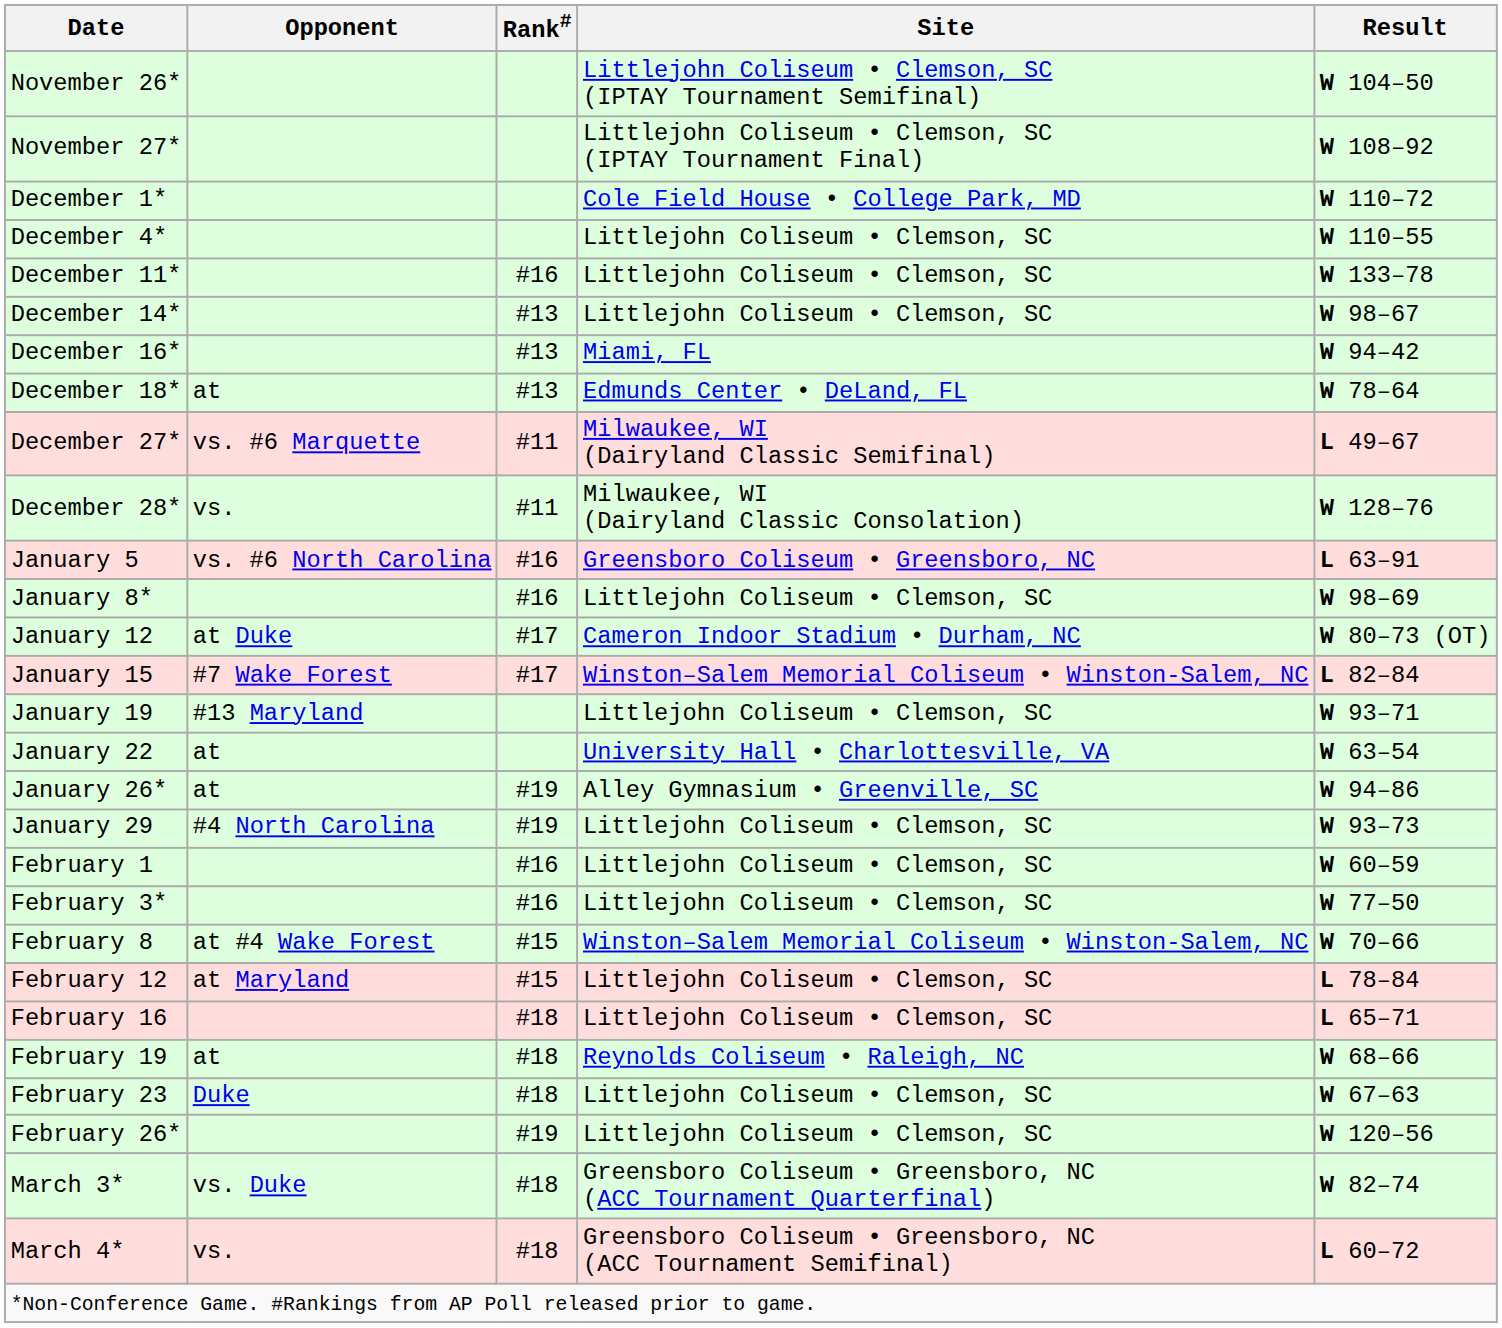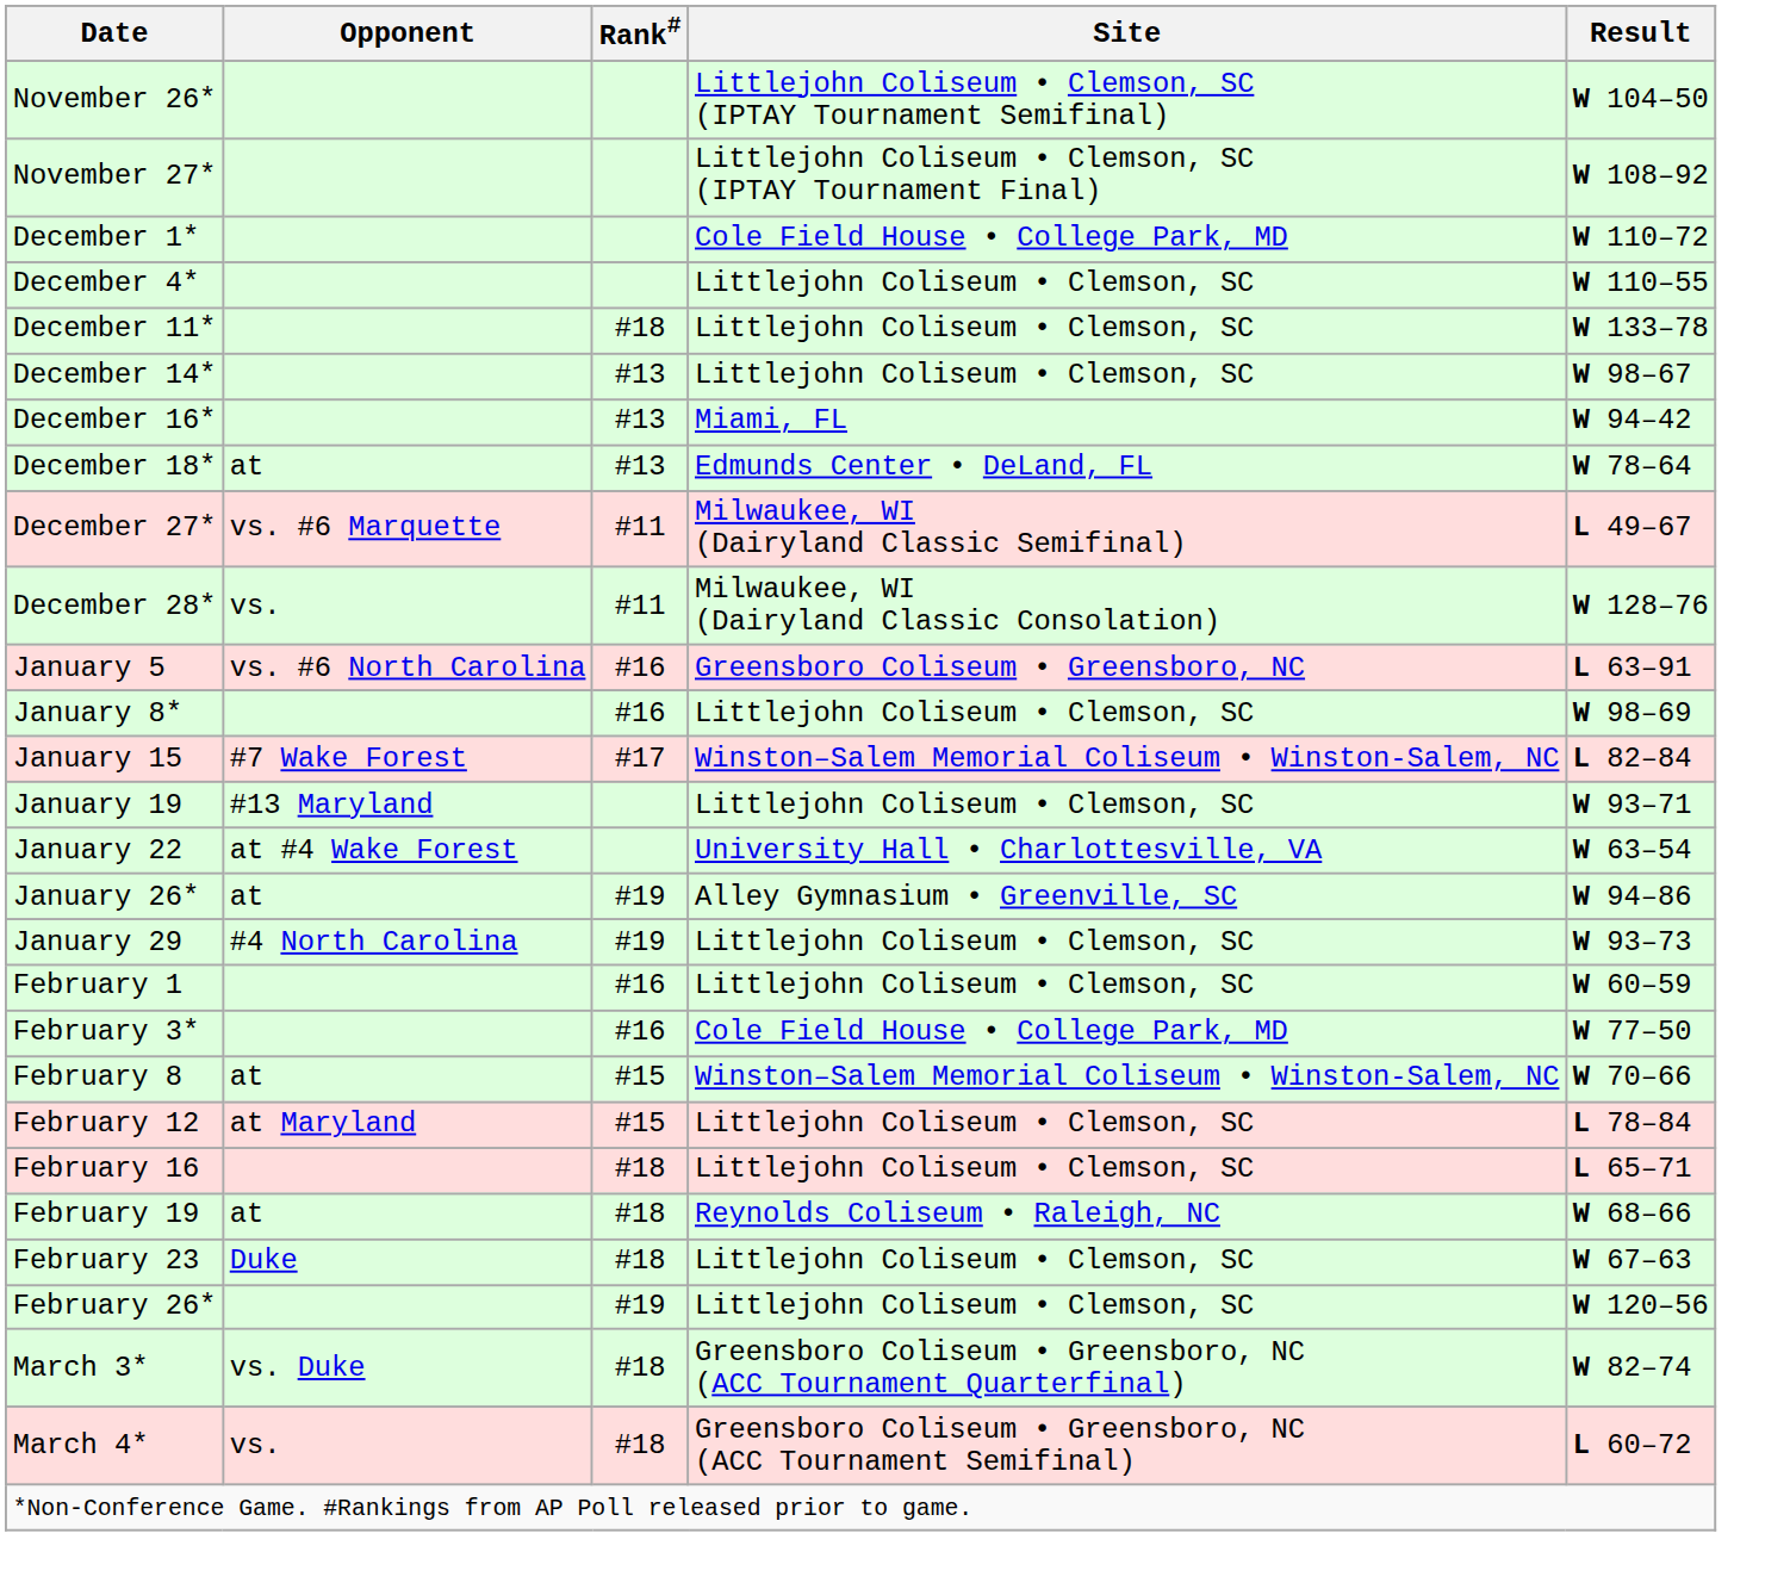 <table class="wikitable" style="font-size:95%;">
 <tr>
 <th>Date</th>
 <th>Opponent</th>
 <th>Rank<sup>#</sup></th>
 <th>Site</th>
 <th>Result</th>
 </tr>
 <tr style="background: #ddffdd;">
 <td>November 26*</td>
 <td></td>
 <td></td>
 <td><a href='#'>Littlejohn Coliseum</a> • <a href='#'>Clemson, SC</a><br>(IPTAY Tournament Semifinal)</td>
 <td><strong>W</strong> 104–50</td>
 </tr>
 <tr style="background: #ddffdd;">
 <td>November 27*</td>
 <td></td>
 <td></td>
 <td>Littlejohn Coliseum • Clemson, SC<br>(IPTAY Tournament Final)</td>
 <td><strong>W</strong> 108–92</td>
 </tr>
 <tr style="background: #ddffdd;">
 <td>December 1*</td>
 <td></td>
 <td></td>
 <td><a href='#'>Cole Field House</a> • <a href='#'>College Park, MD</a></td>
 <td><strong>W</strong> 110–72</td>
 </tr>
 <tr style="background: #ddffdd;">
 <td>December 4*</td>
 <td></td>
 <td></td>
 <td>Littlejohn Coliseum • Clemson, SC</td>
 <td><strong>W</strong> 110–55</td>
 </tr>
 <tr style="background: #ddffdd;">
 <td>December 11*</td>
 <td></td>
-<td align=center>#16</td>
+<td align=center>#18</td>
 <td>Littlejohn Coliseum • Clemson, SC</td>
 <td><strong>W</strong> 133–78</td>
 </tr>
 <tr style="background: #ddffdd;">
 <td>December 14*</td>
 <td></td>
 <td align=center>#13</td>
 <td>Littlejohn Coliseum • Clemson, SC</td>
 <td><strong>W</strong> 98–67</td>
 </tr>
 <tr style="background: #ddffdd;">
 <td>December 16*</td>
 <td></td>
 <td align=center>#13</td>
 <td><a href='#'>Miami, FL</a></td>
 <td><strong>W</strong> 94–42</td>
 </tr>
 <tr style="background: #ddffdd;">
 <td>December 18*</td>
 <td>at </td>
 <td align=center>#13</td>
 <td><a href='#'>Edmunds Center</a> • <a href='#'>DeLand, FL</a></td>
 <td><strong>W</strong> 78–64</td>
 </tr>
 <tr style="background: #ffdddd;">
 <td>December 27*</td>
 <td>vs. #6 <a href='#'>Marquette</a></td>
 <td align=center>#11</td>
 <td><a href='#'>Milwaukee, WI</a><br>(Dairyland Classic Semifinal)</td>
 <td><strong>L</strong> 49–67</td>
 </tr>
 <tr style="background: #ddffdd;">
 <td>December 28*</td>
 <td>vs. </td>
 <td align=center>#11</td>
 <td>Milwaukee, WI<br>(Dairyland Classic Consolation)</td>
 <td><strong>W</strong> 128–76</td>
 </tr>
 <tr style="background: #ffdddd;">
 <td>January 5</td>
 <td>vs. #6 <a href='#'>North Carolina</a></td>
 <td align=center>#16</td>
 <td><a href='#'>Greensboro Coliseum</a> • <a href='#'>Greensboro, NC</a></td>
 <td><strong>L</strong> 63–91</td>
 </tr>
 <tr style="background: #ddffdd;">
 <td>January 8*</td>
 <td></td>
 <td align=center>#16</td>
 <td>Littlejohn Coliseum • Clemson, SC</td>
 <td><strong>W</strong> 98–69</td>
 </tr>
-<tr style="background: #ddffdd;">
-<td>January 12</td>
-<td>at <a href='#'>Duke</a></td>
-<td align=center>#17</td>
-<td><a href='#'>Cameron Indoor Stadium</a> • <a href='#'>Durham, NC</a></td>
-<td><strong>W</strong> 80–73 (OT)</td>
-</tr>
 <tr style="background: #ffdddd;">
 <td>January 15</td>
 <td>#7 <a href='#'>Wake Forest</a></td>
 <td align=center>#17</td>
 <td><a href='#'>Winston–Salem Memorial Coliseum</a> • <a href='#'>Winston-Salem, NC</a></td>
 <td><strong>L</strong> 82–84</td>
 </tr>
 <tr style="background: #ddffdd;">
 <td>January 19</td>
 <td>#13 <a href='#'>Maryland</a></td>
 <td></td>
 <td>Littlejohn Coliseum • Clemson, SC</td>
 <td><strong>W</strong> 93–71</td>
 </tr>
 <tr style="background: #ddffdd;">
 <td>January 22</td>
-<td>at </td>
+<td>at #4 <a href='#'>Wake Forest</a></td>
 <td></td>
 <td><a href='#'>University Hall</a> • <a href='#'>Charlottesville, VA</a></td>
 <td><strong>W</strong> 63–54</td>
 </tr>
 <tr style="background: #ddffdd;">
 <td>January 26*</td>
 <td>at </td>
 <td align=center>#19</td>
 <td>Alley Gymnasium • <a href='#'>Greenville, SC</a></td>
 <td><strong>W</strong> 94–86</td>
 </tr>
 <tr style="background: #ddffdd;">
 <td>January 29</td>
 <td>#4 <a href='#'>North Carolina</a></td>
 <td align=center>#19</td>
 <td>Littlejohn Coliseum • Clemson, SC</td>
 <td><strong>W</strong> 93–73</td>
 </tr>
 <tr style="background: #ddffdd;">
 <td>February 1</td>
 <td></td>
 <td align=center>#16</td>
 <td>Littlejohn Coliseum • Clemson, SC</td>
 <td><strong>W</strong> 60–59</td>
 </tr>
 <tr style="background: #ddffdd;">
 <td>February 3*</td>
 <td></td>
 <td align=center>#16</td>
-<td>Littlejohn Coliseum • Clemson, SC</td>
+<td><a href='#'>Cole Field House</a> • <a href='#'>College Park, MD</a></td>
 <td><strong>W</strong> 77–50</td>
 </tr>
 <tr style="background: #ddffdd;">
 <td>February 8</td>
-<td>at #4 <a href='#'>Wake Forest</a></td>
+<td>at </td>
 <td align=center>#15</td>
 <td><a href='#'>Winston–Salem Memorial Coliseum</a> • <a href='#'>Winston-Salem, NC</a></td>
 <td><strong>W</strong> 70–66</td>
 </tr>
 <tr style="background: #ffdddd;">
 <td>February 12</td>
 <td>at <a href='#'>Maryland</a></td>
 <td align=center>#15</td>
 <td>Littlejohn Coliseum • Clemson, SC</td>
 <td><strong>L</strong> 78–84</td>
 </tr>
 <tr style="background: #ffdddd;">
 <td>February 16</td>
 <td></td>
 <td align=center>#18</td>
 <td>Littlejohn Coliseum • Clemson, SC</td>
 <td><strong>L</strong> 65–71</td>
 </tr>
 <tr style="background: #ddffdd;">
 <td>February 19</td>
 <td>at </td>
 <td align=center>#18</td>
 <td><a href='#'>Reynolds Coliseum</a> • <a href='#'>Raleigh, NC</a></td>
 <td><strong>W</strong> 68–66</td>
 </tr>
 <tr style="background: #ddffdd;">
 <td>February 23</td>
 <td><a href='#'>Duke</a></td>
 <td align=center>#18</td>
 <td>Littlejohn Coliseum • Clemson, SC</td>
 <td><strong>W</strong> 67–63</td>
 </tr>
 <tr style="background: #ddffdd;">
 <td>February 26*</td>
 <td></td>
 <td align=center>#19</td>
 <td>Littlejohn Coliseum • Clemson, SC</td>
 <td><strong>W</strong> 120–56</td>
 </tr>
 <tr style="background: #ddffdd;">
 <td>March 3*</td>
 <td>vs. <a href='#'>Duke</a></td>
 <td align=center>#18</td>
 <td>Greensboro Coliseum • Greensboro, NC<br>(<a href='#'>ACC Tournament Quarterfinal</a>)</td>
 <td><strong>W</strong> 82–74</td>
 </tr>
 <tr style="background: #ffdddd;">
 <td>March 4*</td>
 <td>vs. </td>
 <td align=center>#18</td>
 <td>Greensboro Coliseum • Greensboro, NC<br>(ACC Tournament Semifinal)</td>
 <td><strong>L</strong> 60–72</td>
 </tr>
 <tr style="background:#f9f9f9;">
 <td colspan=5><small>*Non-Conference Game. #Rankings from AP Poll released prior to game.</small></td>
 </tr>
 </table>
